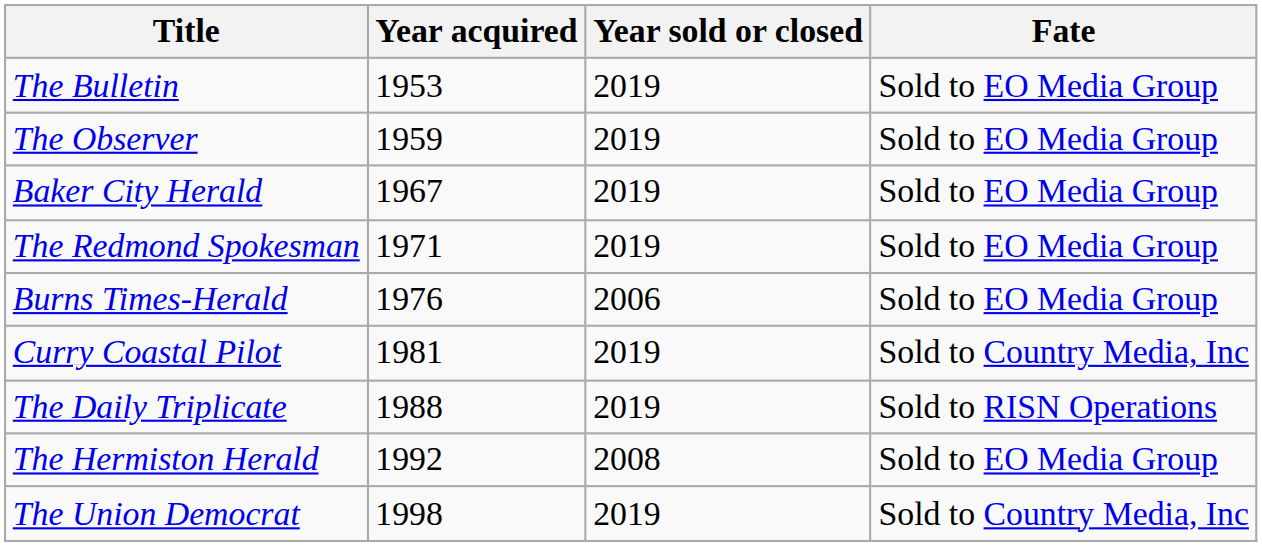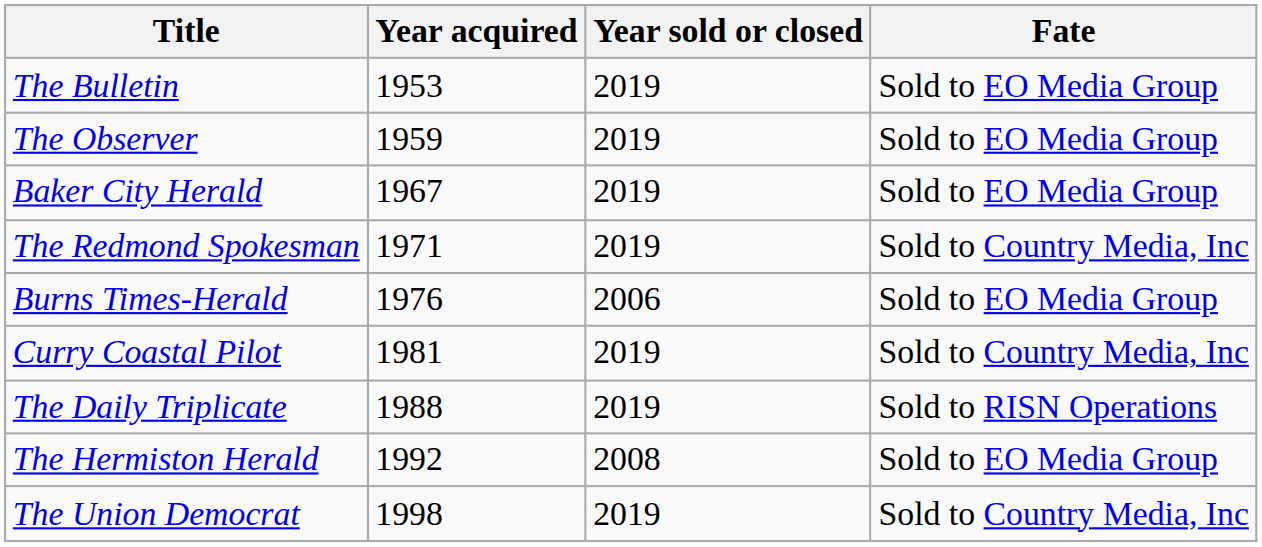 <table class="wikitable">
 <tr>
 <th><strong>Title</strong></th>
 <th><strong>Year acquired</strong></th>
 <th><strong>Year sold or closed</strong></th>
 <th>Fate</th>
 </tr>
 <tr>
 <td><em><a href='#'>The Bulletin</a></em></td>
 <td>1953</td>
 <td>2019</td>
 <td>Sold to <a href='#'>EO Media Group</a></td>
 </tr>
 <tr>
 <td><em><a href='#'>The Observer</a></em></td>
 <td>1959</td>
 <td>2019</td>
 <td>Sold to <a href='#'>EO Media Group</a></td>
 </tr>
 <tr>
 <td><em><a href='#'>Baker City Herald</a></em></td>
 <td>1967</td>
 <td>2019</td>
 <td>Sold to <a href='#'>EO Media Group</a></td>
 </tr>
 <tr>
 <td><em><a href='#'>The Redmond Spokesman</a></em></td>
 <td>1971</td>
 <td>2019</td>
-<td>Sold to <a href='#'>EO Media Group</a></td>
+<td>Sold to <a href='#'>Country Media, Inc</a></td>
 </tr>
 <tr>
 <td><em><a href='#'>Burns Times-Herald</a></em></td>
 <td>1976</td>
 <td>2006</td>
 <td>Sold to <a href='#'>EO Media Group</a></td>
 </tr>
 <tr>
 <td><em><a href='#'>Curry Coastal Pilot</a></em></td>
 <td>1981</td>
 <td>2019</td>
 <td>Sold to <a href='#'>Country Media, Inc</a></td>
 </tr>
 <tr>
 <td><em><a href='#'>The Daily Triplicate</a></em></td>
 <td>1988</td>
 <td>2019</td>
 <td>Sold to <a href='#'>RISN Operations</a></td>
 </tr>
 <tr>
 <td><em><a href='#'>The Hermiston Herald</a></em></td>
 <td>1992</td>
 <td>2008</td>
 <td>Sold to <a href='#'>EO Media Group</a></td>
 </tr>
 <tr>
 <td><em><a href='#'>The Union Democrat</a></em></td>
 <td>1998</td>
 <td>2019</td>
 <td>Sold to <a href='#'>Country Media, Inc</a></td>
 </tr>
 </table>
